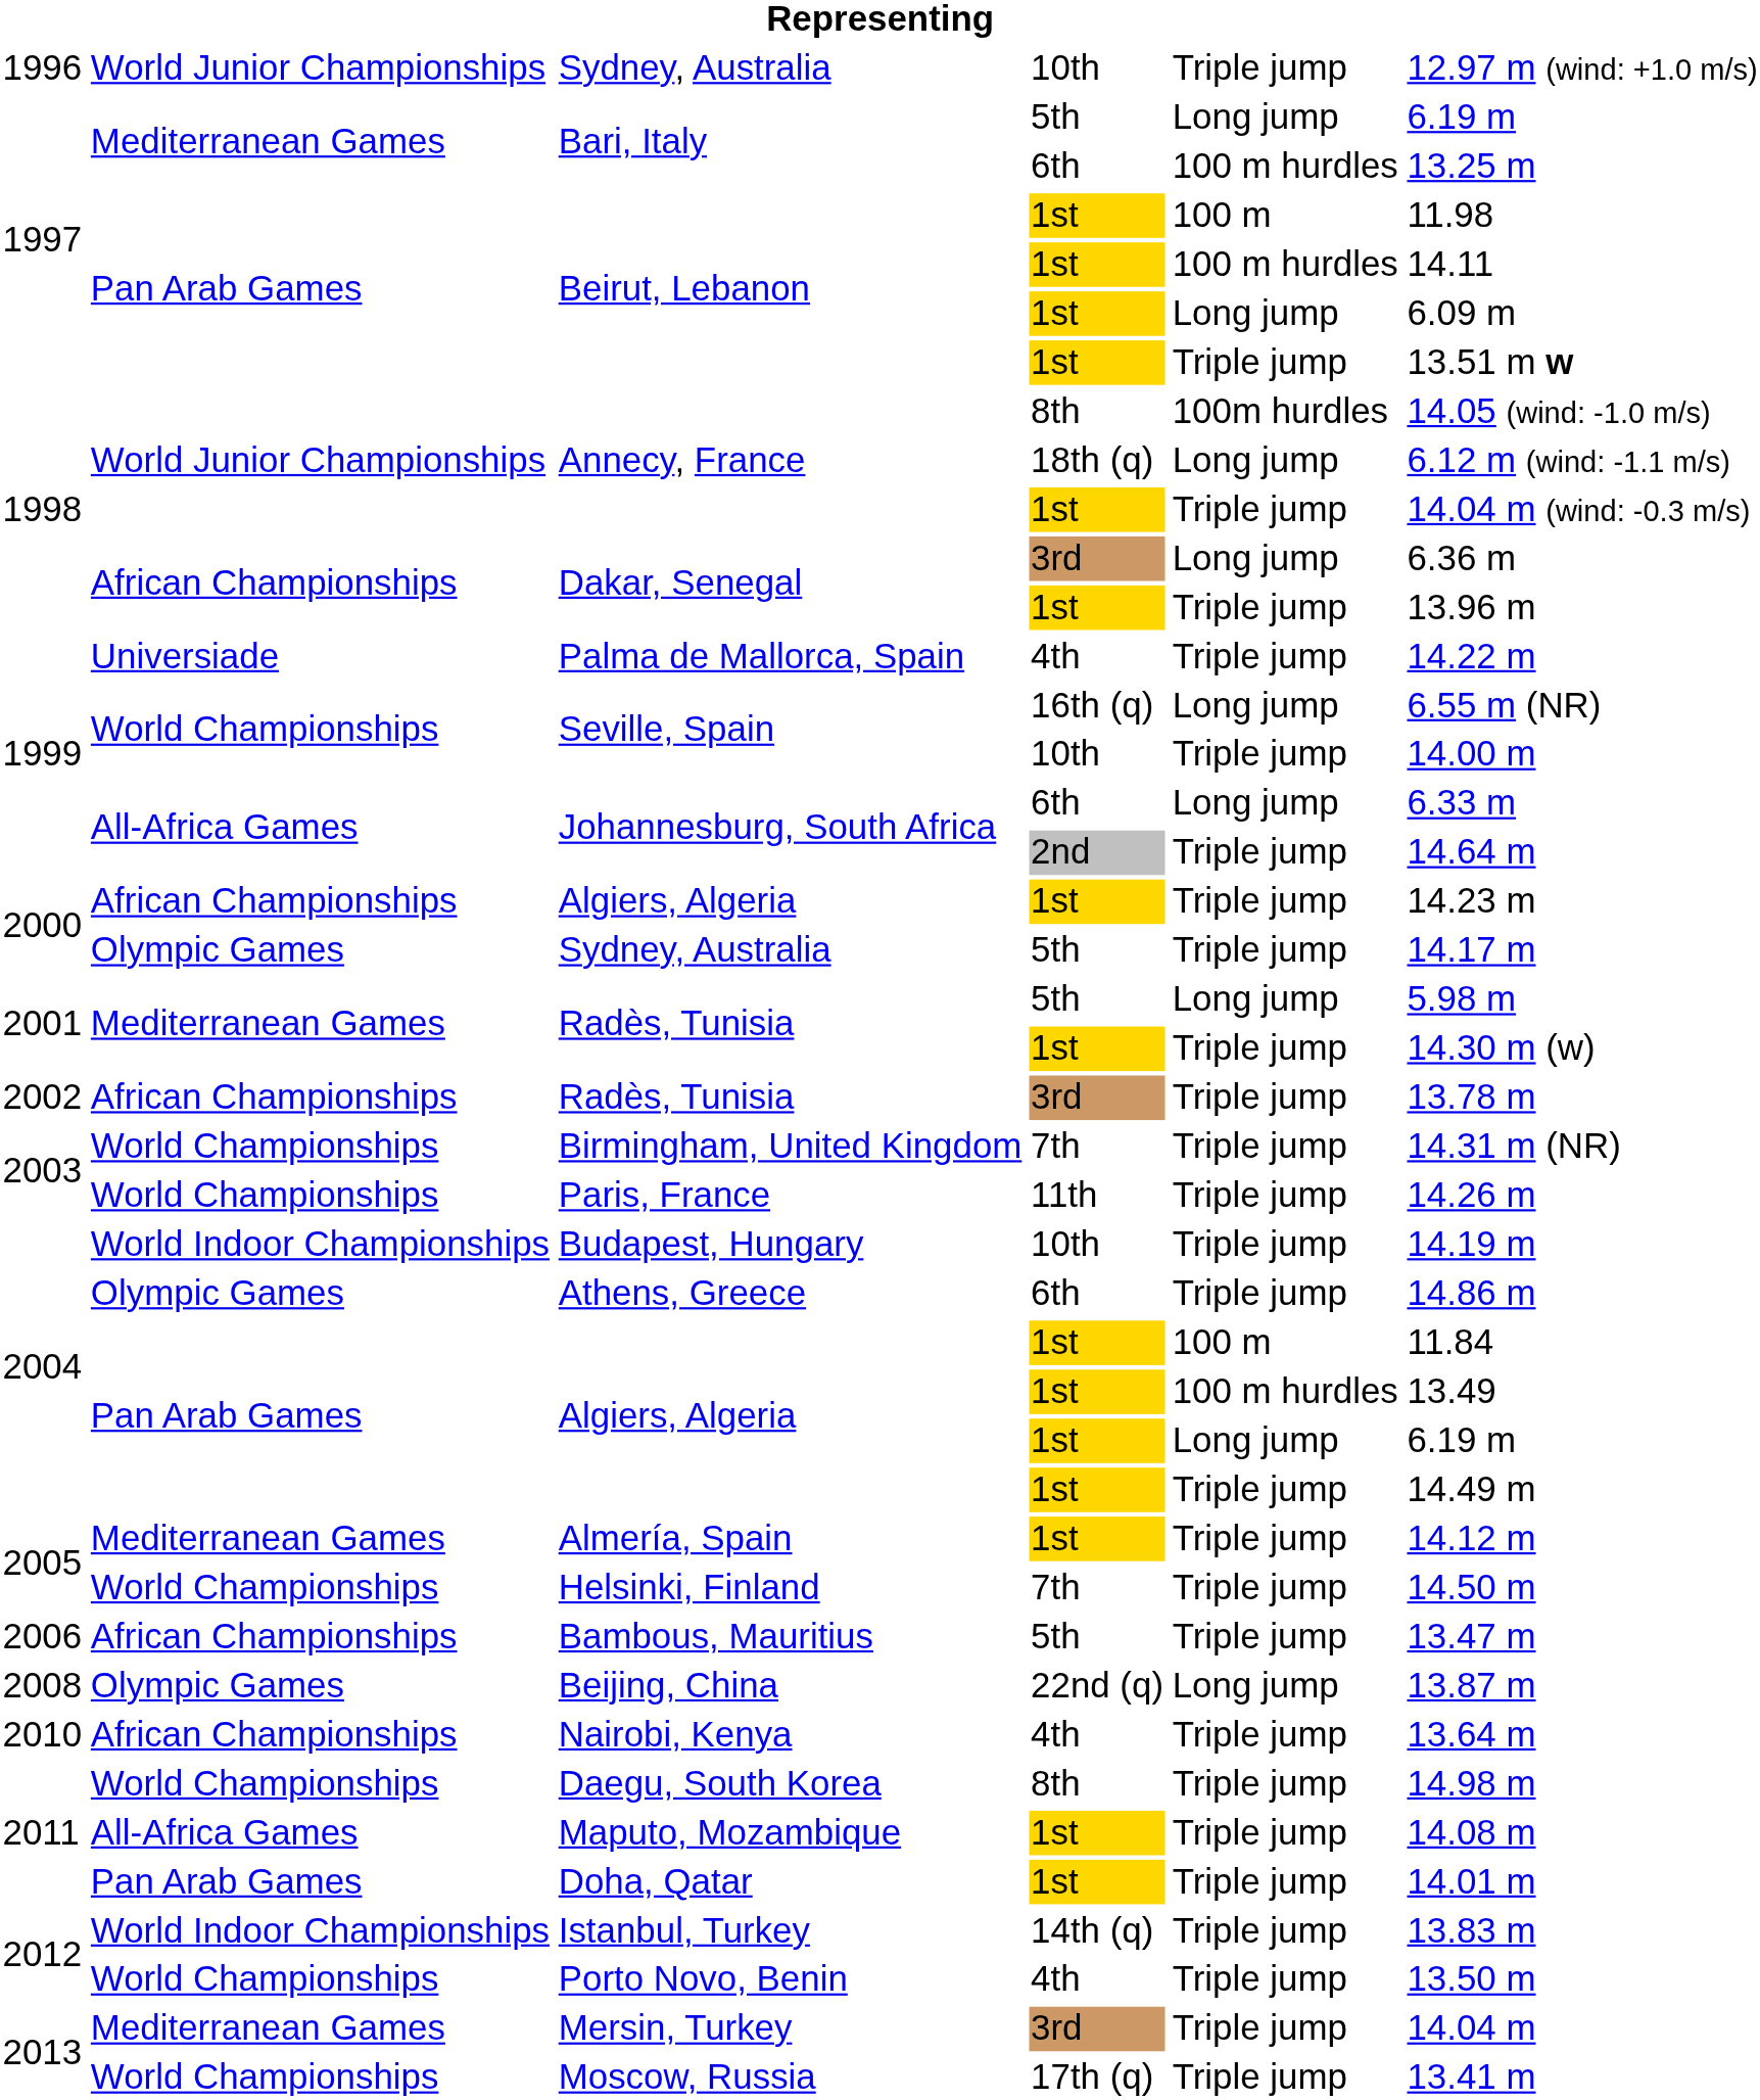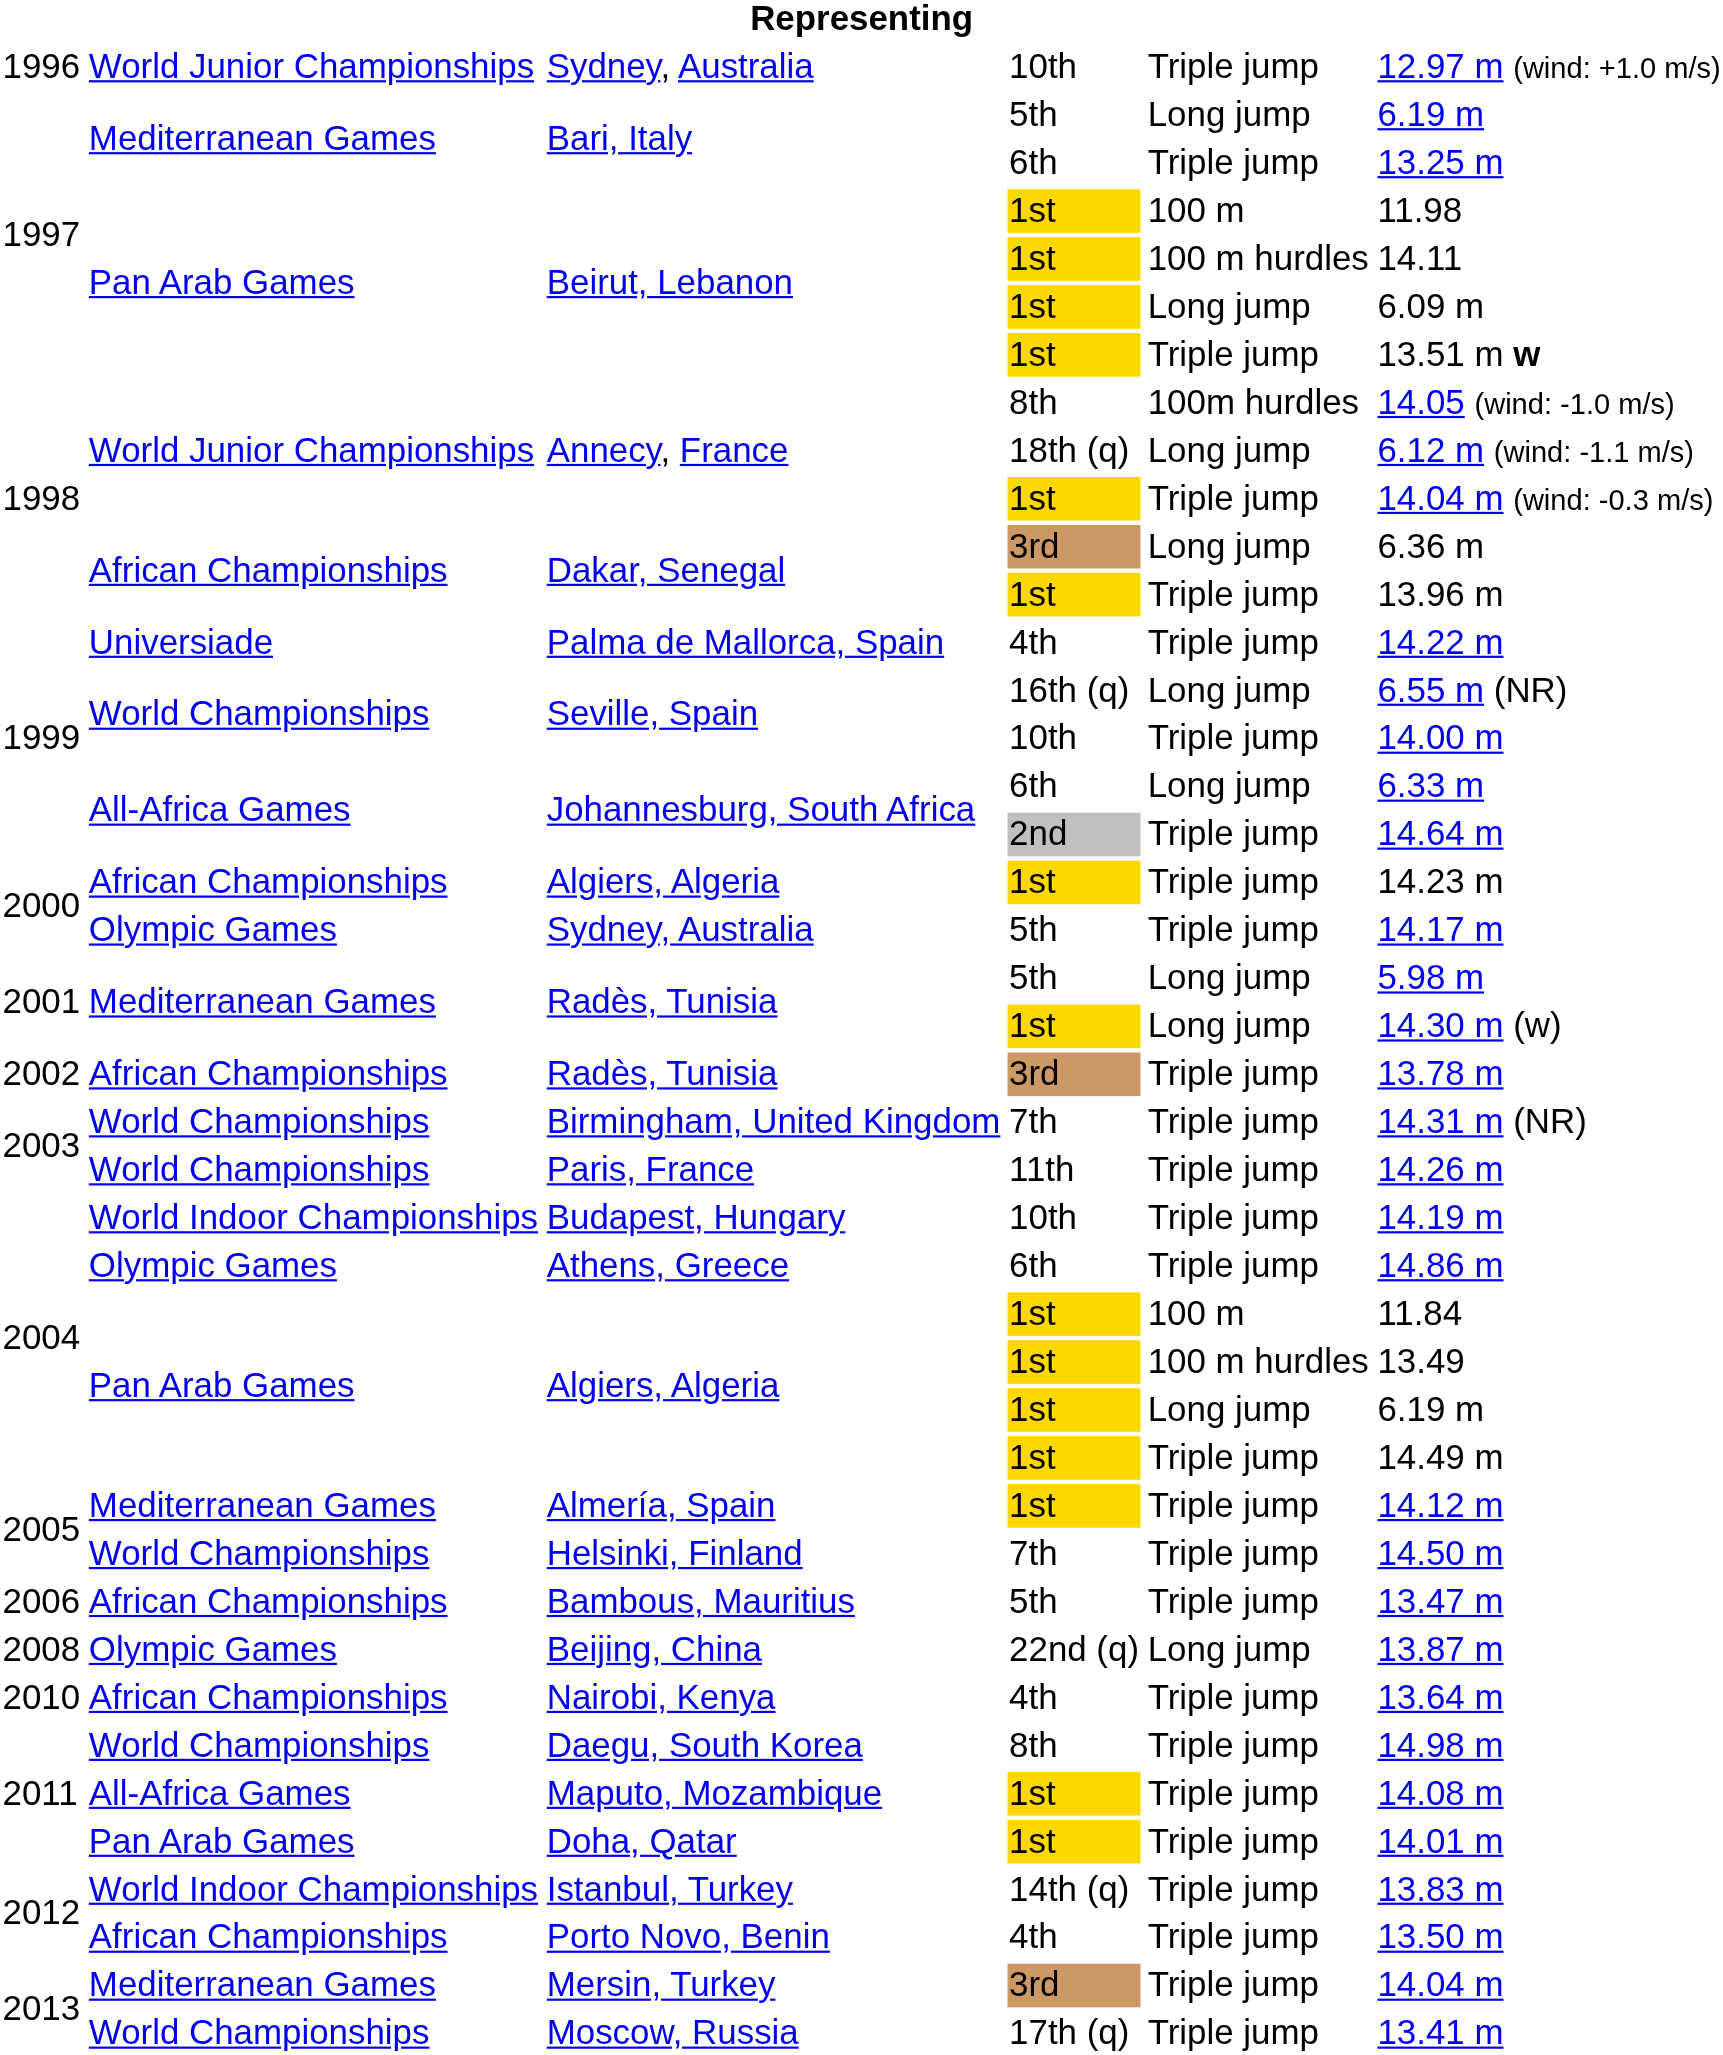 <table>
 <tr>
 <th colspan="6">Representing </th>
 </tr>
 <tr>
 <td>1996</td>
 <td><a href='#'>World Junior Championships</a></td>
 <td><a href='#'>Sydney</a>, <a href='#'>Australia</a></td>
 <td>10th</td>
 <td>Triple jump</td>
 <td><a href='#'>12.97 m</a>  <small>(wind: +1.0 m/s)</small></td>
 </tr>
 <tr>
 <td rowspan=6>1997</td>
 <td rowspan=2><a href='#'>Mediterranean Games</a></td>
 <td rowspan=2><a href='#'>Bari, Italy</a></td>
 <td>5th</td>
 <td>Long jump</td>
 <td><a href='#'>6.19 m</a></td>
 </tr>
 <tr>
 <td>6th</td>
-<td>100 m hurdles</td>
+<td>Triple jump</td>
 <td><a href='#'>13.25 m</a></td>
 </tr>
 <tr>
 <td rowspan=4><a href='#'>Pan Arab Games</a></td>
 <td rowspan=4><a href='#'>Beirut, Lebanon</a></td>
 <td bgcolor="gold">1st</td>
 <td>100 m</td>
 <td>11.98</td>
 </tr>
 <tr>
 <td bgcolor="gold">1st</td>
 <td>100 m hurdles</td>
 <td>14.11</td>
 </tr>
 <tr>
 <td bgcolor="gold">1st</td>
 <td>Long jump</td>
 <td>6.09 m</td>
 </tr>
 <tr>
 <td bgcolor="gold">1st</td>
 <td>Triple jump</td>
 <td>13.51 m <strong>w</strong></td>
 </tr>
 <tr>
 <td rowspan=5>1998</td>
 <td rowspan=3><a href='#'>World Junior Championships</a></td>
 <td rowspan=3><a href='#'>Annecy</a>, <a href='#'>France</a></td>
 <td>8th</td>
 <td>100m hurdles</td>
 <td><a href='#'>14.05</a> <small>(wind: -1.0 m/s)</small></td>
 </tr>
 <tr>
 <td>18th (q)</td>
 <td>Long jump</td>
 <td><a href='#'>6.12 m</a>  <small>(wind: -1.1 m/s)</small></td>
 </tr>
 <tr>
 <td bgcolor=gold>1st</td>
 <td>Triple jump</td>
 <td><a href='#'>14.04 m</a>  <small>(wind: -0.3 m/s)</small></td>
 </tr>
 <tr>
 <td rowspan=2><a href='#'>African Championships</a></td>
 <td rowspan=2><a href='#'>Dakar, Senegal</a></td>
 <td bgcolor=cc9966>3rd</td>
 <td>Long jump</td>
 <td>6.36 m</td>
 </tr>
 <tr>
 <td bgcolor=gold>1st</td>
 <td>Triple jump</td>
 <td>13.96 m</td>
 </tr>
 <tr>
 <td rowspan=5>1999</td>
 <td><a href='#'>Universiade</a></td>
 <td><a href='#'>Palma de Mallorca, Spain</a></td>
 <td>4th</td>
 <td>Triple jump</td>
 <td><a href='#'>14.22 m</a></td>
 </tr>
 <tr>
 <td rowspan=2><a href='#'>World Championships</a></td>
 <td rowspan=2><a href='#'>Seville, Spain</a></td>
 <td>16th (q)</td>
 <td>Long jump</td>
 <td><a href='#'>6.55 m</a> (NR)</td>
 </tr>
 <tr>
 <td>10th</td>
 <td>Triple jump</td>
 <td><a href='#'>14.00 m</a></td>
 </tr>
 <tr>
 <td rowspan=2><a href='#'>All-Africa Games</a></td>
 <td rowspan=2><a href='#'>Johannesburg, South Africa</a></td>
 <td>6th</td>
 <td>Long jump</td>
 <td><a href='#'>6.33 m</a></td>
 </tr>
 <tr>
 <td bgcolor="silver">2nd</td>
 <td>Triple jump</td>
 <td><a href='#'>14.64 m</a></td>
 </tr>
 <tr>
 <td rowspan=2>2000</td>
 <td><a href='#'>African Championships</a></td>
 <td><a href='#'>Algiers, Algeria</a></td>
 <td bgcolor=gold>1st</td>
 <td>Triple jump</td>
 <td>14.23 m</td>
 </tr>
 <tr>
 <td><a href='#'>Olympic Games</a></td>
 <td><a href='#'>Sydney, Australia</a></td>
 <td>5th</td>
 <td>Triple jump</td>
 <td><a href='#'>14.17 m</a></td>
 </tr>
 <tr>
 <td rowspan=2>2001</td>
 <td rowspan=2><a href='#'>Mediterranean Games</a></td>
 <td rowspan=2><a href='#'>Radès, Tunisia</a></td>
 <td>5th</td>
 <td>Long jump</td>
 <td><a href='#'>5.98 m</a></td>
 </tr>
 <tr>
 <td bgcolor="gold">1st</td>
-<td>Triple jump</td>
+<td>Long jump</td>
 <td><a href='#'>14.30 m</a> (w)</td>
 </tr>
 <tr>
 <td>2002</td>
 <td><a href='#'>African Championships</a></td>
 <td><a href='#'>Radès, Tunisia</a></td>
 <td bgcolor=cc9966>3rd</td>
 <td>Triple jump</td>
 <td><a href='#'>13.78 m</a></td>
 </tr>
 <tr>
 <td rowspan=2>2003</td>
 <td><a href='#'>World Championships</a></td>
 <td><a href='#'>Birmingham, United Kingdom</a></td>
 <td>7th</td>
 <td>Triple jump</td>
 <td><a href='#'>14.31 m</a> (NR)</td>
 </tr>
 <tr>
 <td><a href='#'>World Championships</a></td>
 <td><a href='#'>Paris, France</a></td>
 <td>11th</td>
 <td>Triple jump</td>
 <td><a href='#'>14.26 m</a></td>
 </tr>
 <tr>
 <td rowspan=6>2004</td>
 <td><a href='#'>World Indoor Championships</a></td>
 <td><a href='#'>Budapest, Hungary</a></td>
 <td>10th</td>
 <td>Triple jump</td>
 <td><a href='#'>14.19 m</a></td>
 </tr>
 <tr>
 <td><a href='#'>Olympic Games</a></td>
 <td><a href='#'>Athens, Greece</a></td>
 <td>6th</td>
 <td>Triple jump</td>
 <td><a href='#'>14.86 m</a></td>
 </tr>
 <tr>
 <td rowspan=4><a href='#'>Pan Arab Games</a></td>
 <td rowspan=4><a href='#'>Algiers, Algeria</a></td>
 <td bgcolor="gold">1st</td>
 <td>100 m</td>
 <td>11.84</td>
 </tr>
 <tr>
 <td bgcolor="gold">1st</td>
 <td>100 m hurdles</td>
 <td>13.49</td>
 </tr>
 <tr>
 <td bgcolor="gold">1st</td>
 <td>Long jump</td>
 <td>6.19 m</td>
 </tr>
 <tr>
 <td bgcolor="gold">1st</td>
 <td>Triple jump</td>
 <td>14.49 m</td>
 </tr>
 <tr>
 <td rowspan=2>2005</td>
 <td><a href='#'>Mediterranean Games</a></td>
 <td><a href='#'>Almería, Spain</a></td>
 <td bgcolor="gold">1st</td>
 <td>Triple jump</td>
 <td><a href='#'>14.12 m</a></td>
 </tr>
 <tr>
 <td><a href='#'>World Championships</a></td>
 <td><a href='#'>Helsinki, Finland</a></td>
 <td>7th</td>
 <td>Triple jump</td>
 <td><a href='#'>14.50 m</a></td>
 </tr>
 <tr>
 <td>2006</td>
 <td><a href='#'>African Championships</a></td>
 <td><a href='#'>Bambous, Mauritius</a></td>
 <td>5th</td>
 <td>Triple jump</td>
 <td><a href='#'>13.47 m</a></td>
 </tr>
 <tr>
 <td>2008</td>
 <td><a href='#'>Olympic Games</a></td>
 <td><a href='#'>Beijing, China</a></td>
 <td>22nd (q)</td>
 <td>Long jump</td>
 <td><a href='#'>13.87 m</a></td>
 </tr>
 <tr>
 <td>2010</td>
 <td><a href='#'>African Championships</a></td>
 <td><a href='#'>Nairobi, Kenya</a></td>
 <td>4th</td>
 <td>Triple jump</td>
 <td><a href='#'>13.64 m</a></td>
 </tr>
 <tr>
 <td rowspan=3>2011</td>
 <td><a href='#'>World Championships</a></td>
 <td><a href='#'>Daegu, South Korea</a></td>
 <td>8th</td>
 <td>Triple jump</td>
 <td><a href='#'>14.98 m</a></td>
 </tr>
 <tr>
 <td><a href='#'>All-Africa Games</a></td>
 <td><a href='#'>Maputo, Mozambique</a></td>
 <td bgcolor="gold">1st</td>
 <td>Triple jump</td>
 <td><a href='#'>14.08 m</a></td>
 </tr>
 <tr>
 <td><a href='#'>Pan Arab Games</a></td>
 <td><a href='#'>Doha, Qatar</a></td>
 <td bgcolor="gold">1st</td>
 <td>Triple jump</td>
 <td><a href='#'>14.01 m</a></td>
 </tr>
 <tr>
 <td rowspan=2>2012</td>
 <td><a href='#'>World Indoor Championships</a></td>
 <td><a href='#'>Istanbul, Turkey</a></td>
 <td>14th (q)</td>
 <td>Triple jump</td>
 <td><a href='#'>13.83 m</a></td>
 </tr>
 <tr>
-<td><a href='#'>World Championships</a></td>
+<td><a href='#'>African Championships</a></td>
 <td><a href='#'>Porto Novo, Benin</a></td>
 <td>4th</td>
 <td>Triple jump</td>
 <td><a href='#'>13.50 m</a></td>
 </tr>
 <tr>
 <td rowspan=2>2013</td>
 <td><a href='#'>Mediterranean Games</a></td>
 <td><a href='#'>Mersin, Turkey</a></td>
 <td bgcolor="cc9966">3rd</td>
 <td>Triple jump</td>
 <td><a href='#'>14.04 m</a></td>
 </tr>
 <tr>
 <td><a href='#'>World Championships</a></td>
 <td><a href='#'>Moscow, Russia</a></td>
 <td>17th (q)</td>
 <td>Triple jump</td>
 <td><a href='#'>13.41 m</a></td>
 </tr>
 </table>
